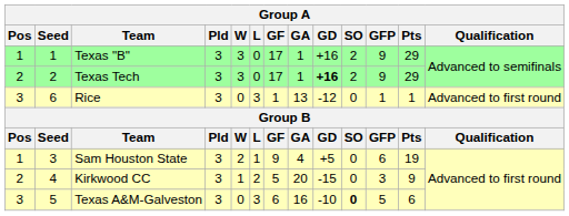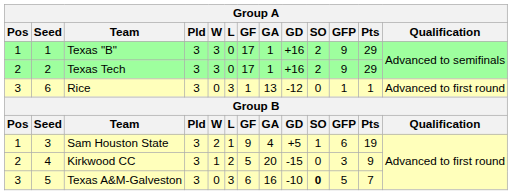 <table class="wikitable" style="text-align:center">
 <tr>
 <th colspan="13">Group A</th>
 </tr>
 <tr>
 <th>Pos</th>
 <th>Seed</th>
 <th>Team</th>
 <th>Pld</th>
 <th>W</th>
 <th>L</th>
 <th>GF</th>
 <th>GA</th>
 <th>GD</th>
 <th>SO</th>
 <th>GFP</th>
 <th>Pts</th>
 <th>Qualification</th>
 </tr>
 <tr bgcolor="#9eff9e">
 <td>1</td>
 <td>1</td>
 <td style="text-align:left">Texas "B"</td>
 <td>3</td>
 <td>3</td>
 <td>0</td>
 <td>17</td>
 <td>1</td>
 <td>+16</td>
 <td>2</td>
 <td>9</td>
 <td>29</td>
 <td rowspan="2">Advanced to semifinals</td>
 </tr>
 <tr bgcolor="#9eff9e">
 <td>2</td>
 <td>2</td>
 <td style="text-align:left">Texas Tech</td>
 <td>3</td>
 <td>3</td>
 <td>0</td>
 <td>17</td>
 <td>1</td>
-<td><strong>+16</strong></td>
+<td>+16</td>
 <td>2</td>
 <td>9</td>
 <td>29</td>
 </tr>
 <tr bgcolor="#ffffbb">
 <td>3</td>
 <td>6</td>
 <td style="text-align:left">Rice</td>
 <td>3</td>
 <td>0</td>
 <td>3</td>
 <td>1</td>
 <td>13</td>
 <td>-12</td>
 <td>0</td>
 <td>1</td>
 <td>1</td>
 <td>Advanced to first round</td>
 </tr>
 <tr>
 <th colspan="13">Group B</th>
 </tr>
 <tr>
 <th>Pos</th>
 <th>Seed</th>
 <th>Team</th>
 <th>Pld</th>
 <th>W</th>
 <th>L</th>
 <th>GF</th>
 <th>GA</th>
 <th>GD</th>
 <th>SO</th>
 <th>GFP</th>
 <th>Pts</th>
 <th>Qualification</th>
 </tr>
 <tr bgcolor="#ffffbb">
 <td>1</td>
 <td>3</td>
 <td style="text-align:left">Sam Houston State</td>
 <td>3</td>
 <td>2</td>
 <td>1</td>
 <td>9</td>
 <td>4</td>
 <td>+5</td>
-<td>0</td>
+<td>1</td>
 <td>6</td>
 <td>19</td>
 <td rowspan="3">Advanced to first round</td>
 </tr>
 <tr bgcolor="#ffffbb">
 <td>2</td>
 <td>4</td>
 <td style="text-align:left">Kirkwood CC</td>
 <td>3</td>
 <td>1</td>
 <td>2</td>
 <td>5</td>
 <td>20</td>
 <td>-15</td>
 <td>0</td>
 <td>3</td>
 <td>9</td>
 </tr>
 <tr bgcolor="#ffffbb">
 <td>3</td>
 <td>5</td>
 <td style="text-align:left">Texas A&M-Galveston</td>
 <td>3</td>
 <td>0</td>
 <td>3</td>
 <td>6</td>
 <td>16</td>
 <td>-10</td>
 <td><strong>0</strong></td>
 <td>5</td>
-<td>6</td>
+<td>7</td>
 </tr>
 </table>
